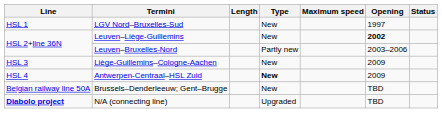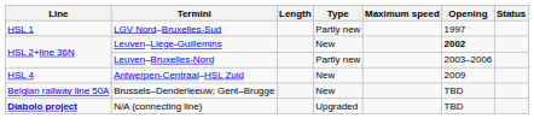 <table class="wikitable sortable static-row-numbers static-row-header-hash" style="font-size:small;">
 <tr>
 <th>Line</th>
 <th>Termini</th>
 <th data-sort-type="number">Length</th>
 <th>Type</th>
 <th>Maximum speed</th>
 <th>Opening</th>
 <th>Status</th>
 </tr>
 <tr>
 <td><a href='#'>HSL 1</a></td>
 <td><a href='#'>LGV Nord</a>–<a href='#'>Bruxelles-Sud</a></td>
 <td></td>
-<td>New</td>
+<td>Partly new</td>
 <td></td>
 <td>1997</td>
 <td></td>
 </tr>
 <tr>
 <td rowspan="2"><a href='#'>HSL 2</a>+<a href='#'>line 36N</a></td>
 <td><a href='#'>Leuven</a>–<a href='#'>Liège-Guillemins</a></td>
 <td></td>
 <td>New</td>
 <td></td>
 <td><strong>2002</strong></td>
 <td></td>
 </tr>
 <tr>
 <td><a href='#'>Leuven</a>–<a href='#'>Bruxelles-Nord</a></td>
 <td></td>
 <td>Partly new</td>
 <td></td>
 <td>2003–2006</td>
 <td></td>
 </tr>
 <tr>
-<td><a href='#'>HSL 3</a></td>
-<td><a href='#'>Liège-Guillemins</a>–<a href='#'>Cologne-Aachen</a></td>
-<td></td>
-<td>New</td>
-<td></td>
-<td>2009</td>
-<td></td>
-</tr>
-<tr>
 <td><a href='#'>HSL 4</a></td>
 <td><a href='#'>Antwerpen-Centraal</a>–<a href='#'>HSL Zuid</a></td>
 <td></td>
-<td><strong>New</strong></td>
+<td>New</td>
 <td></td>
 <td>2009</td>
 <td></td>
 </tr>
 <tr>
 <td><a href='#'>Belgian railway line 50A</a></td>
 <td>Brussels–Denderleeuw; Gent–Brugge</td>
 <td></td>
 <td>New</td>
 <td></td>
 <td>TBD</td>
 <td></td>
 </tr>
 <tr>
 <td><strong><a href='#'>Diabolo project</a></strong></td>
 <td>N/A (connecting line)</td>
 <td></td>
 <td>Upgraded</td>
 <td></td>
 <td>TBD</td>
 <td></td>
 </tr>
 </table>
